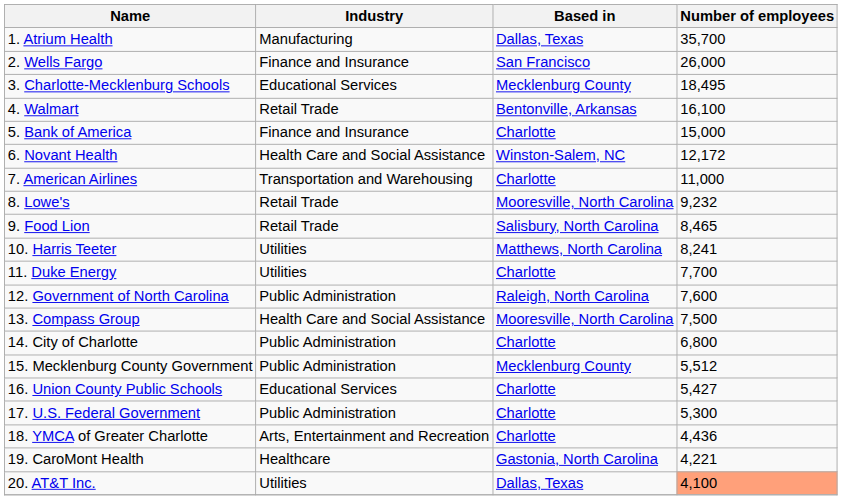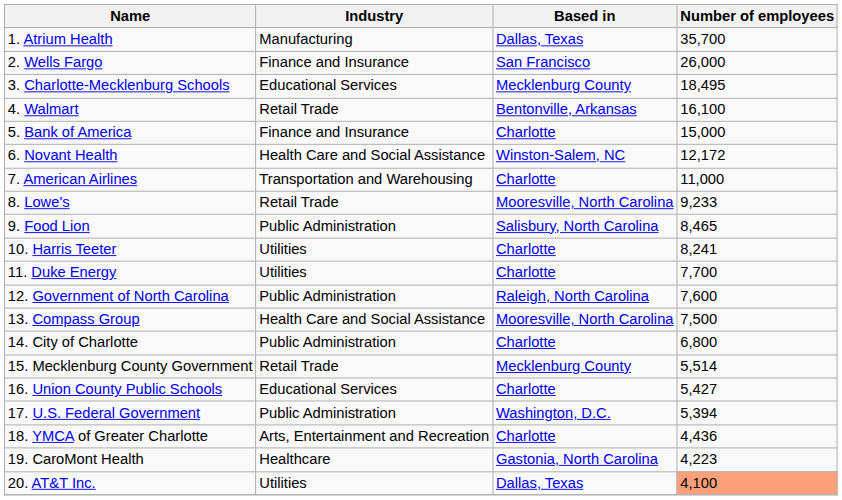 <table class="wikitable sortable">
 <tr>
 <th>Name</th>
 <th>Industry</th>
 <th>Based in</th>
 <th>Number of employees</th>
 </tr>
 <tr>
 <td>1. <a href='#'>Atrium Health</a></td>
 <td>Manufacturing</td>
 <td><a href='#'>Dallas, Texas</a></td>
 <td>35,700</td>
 </tr>
 <tr>
 <td>2. <a href='#'>Wells Fargo</a></td>
 <td>Finance and Insurance</td>
 <td><a href='#'>San Francisco</a></td>
 <td>26,000</td>
 </tr>
 <tr>
 <td>3. <a href='#'>Charlotte-Mecklenburg Schools</a></td>
 <td>Educational Services</td>
 <td><a href='#'>Mecklenburg County</a></td>
 <td>18,495</td>
 </tr>
 <tr>
 <td>4. <a href='#'>Walmart</a></td>
 <td>Retail Trade</td>
 <td><a href='#'>Bentonville, Arkansas</a></td>
 <td>16,100</td>
 </tr>
 <tr>
 <td>5. <a href='#'>Bank of America</a></td>
 <td>Finance and Insurance</td>
 <td><a href='#'>Charlotte</a></td>
 <td>15,000</td>
 </tr>
 <tr>
 <td>6. <a href='#'>Novant Health</a></td>
 <td>Health Care and Social Assistance</td>
 <td><a href='#'>Winston-Salem, NC</a></td>
 <td>12,172</td>
 </tr>
 <tr>
 <td>7. <a href='#'>American Airlines</a></td>
 <td>Transportation and Warehousing</td>
 <td><a href='#'>Charlotte</a></td>
 <td>11,000</td>
 </tr>
 <tr>
 <td>8. <a href='#'>Lowe's</a></td>
 <td>Retail Trade</td>
 <td><a href='#'>Mooresville, North Carolina</a></td>
-<td>9,232</td>
+<td>9,233</td>
 </tr>
 <tr>
 <td>9. <a href='#'>Food Lion</a></td>
-<td>Retail Trade</td>
+<td>Public Administration</td>
 <td><a href='#'>Salisbury, North Carolina</a></td>
 <td>8,465</td>
 </tr>
 <tr>
 <td>10. <a href='#'>Harris Teeter</a></td>
 <td>Utilities</td>
-<td><a href='#'>Matthews, North Carolina</a></td>
+<td><a href='#'>Charlotte</a></td>
 <td>8,241</td>
 </tr>
 <tr>
 <td>11. <a href='#'>Duke Energy</a></td>
 <td>Utilities</td>
 <td><a href='#'>Charlotte</a></td>
 <td>7,700</td>
 </tr>
 <tr>
 <td>12. <a href='#'>Government of North Carolina</a></td>
 <td>Public Administration</td>
 <td><a href='#'>Raleigh, North Carolina</a></td>
 <td>7,600</td>
 </tr>
 <tr>
 <td>13. <a href='#'>Compass Group</a></td>
 <td>Health Care and Social Assistance</td>
 <td><a href='#'>Mooresville, North Carolina</a></td>
 <td>7,500</td>
 </tr>
 <tr>
 <td>14. City of Charlotte</td>
 <td>Public Administration</td>
 <td><a href='#'>Charlotte</a></td>
 <td>6,800</td>
 </tr>
 <tr>
 <td>15. Mecklenburg County Government</td>
-<td>Public Administration</td>
+<td>Retail Trade</td>
 <td><a href='#'>Mecklenburg County</a></td>
-<td>5,512</td>
+<td>5,514</td>
 </tr>
 <tr>
 <td>16. <a href='#'>Union County Public Schools</a></td>
 <td>Educational Services</td>
 <td><a href='#'>Charlotte</a></td>
 <td>5,427</td>
 </tr>
 <tr>
 <td>17. <a href='#'>U.S. Federal Government</a></td>
 <td>Public Administration</td>
-<td><a href='#'>Charlotte</a></td>
-<td>5,300</td>
+<td><a href='#'>Washington, D.C.</a></td>
+<td>5,394</td>
 </tr>
 <tr>
 <td>18. <a href='#'>YMCA</a> of Greater Charlotte</td>
 <td>Arts, Entertainment and Recreation</td>
 <td><a href='#'>Charlotte</a></td>
 <td>4,436</td>
 </tr>
 <tr>
 <td>19. CaroMont Health</td>
 <td>Healthcare</td>
 <td><a href='#'>Gastonia, North Carolina</a></td>
-<td>4,221</td>
+<td>4,223</td>
 </tr>
 <tr>
 <td>20. <a href='#'>AT&T Inc.</a></td>
 <td>Utilities</td>
 <td><a href='#'>Dallas, Texas</a></td>
 <td style="background: lightsalmon;">4,100</td>
 </tr>
 <tr>
 </tr>
 </table>
